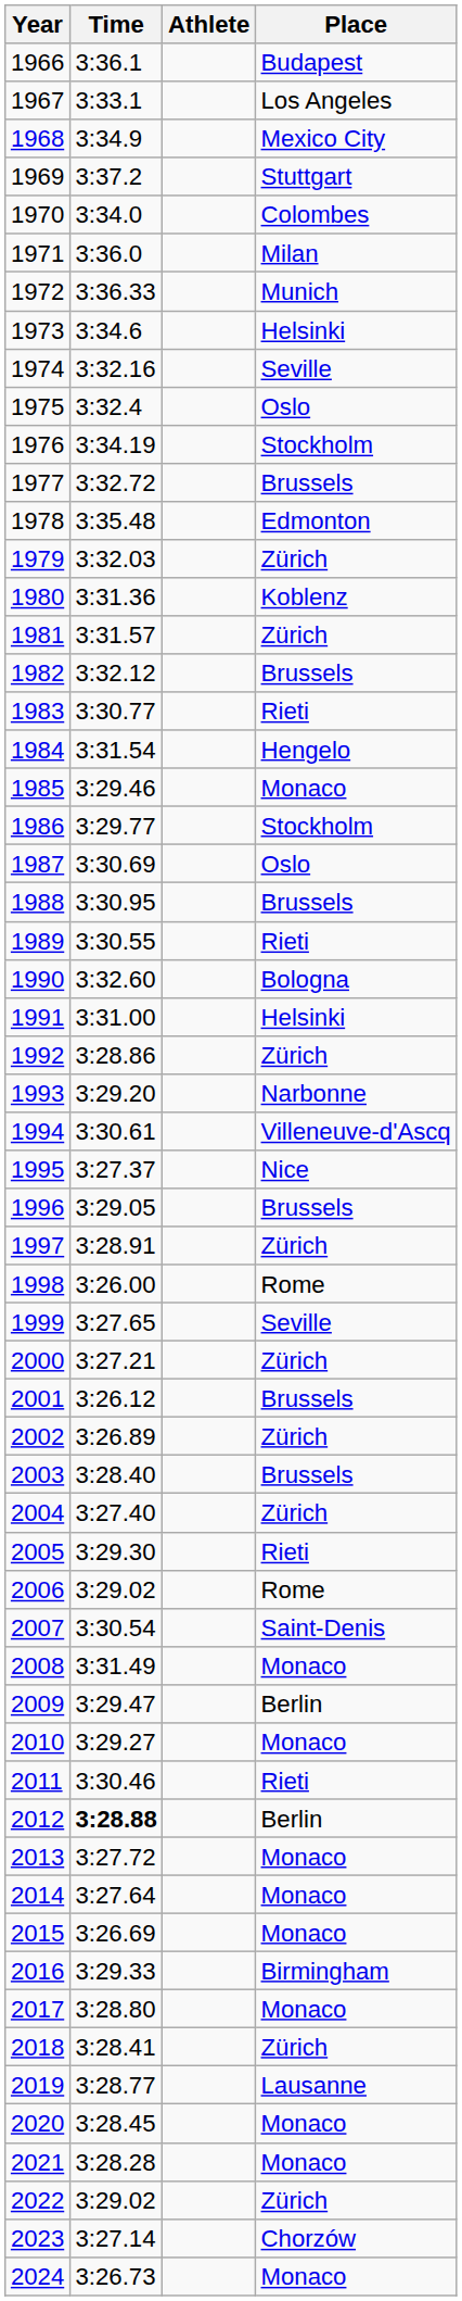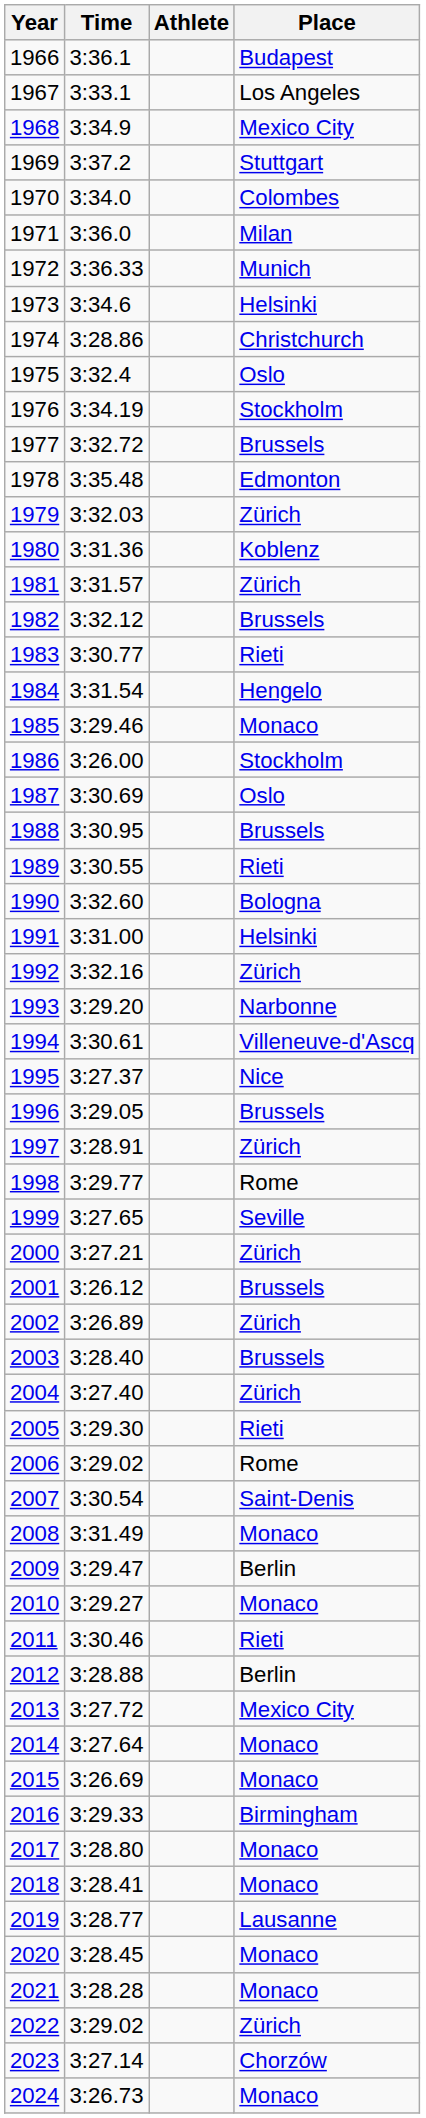 <table class="wikitable sortable" style="font-size:95%;">
 <tr>
 <th>Year</th>
 <th>Time</th>
 <th>Athlete</th>
 <th>Place</th>
 </tr>
 <tr>
 <td>1966</td>
 <td>3:36.1</td>
 <td align=left></td>
 <td><a href='#'>Budapest</a></td>
 </tr>
 <tr>
 <td>1967</td>
 <td>3:33.1</td>
 <td align=left></td>
 <td>Los Angeles</td>
 </tr>
 <tr>
 <td><a href='#'>1968</a></td>
 <td>3:34.9</td>
 <td align=left></td>
 <td><a href='#'>Mexico City</a></td>
 </tr>
 <tr>
 <td>1969</td>
 <td>3:37.2</td>
 <td align=left></td>
 <td><a href='#'>Stuttgart</a></td>
 </tr>
 <tr>
 <td>1970</td>
 <td>3:34.0</td>
 <td align=left></td>
 <td><a href='#'>Colombes</a></td>
 </tr>
 <tr>
 <td>1971</td>
 <td>3:36.0</td>
 <td align=left></td>
 <td><a href='#'>Milan</a></td>
 </tr>
 <tr>
 <td>1972</td>
 <td>3:36.33</td>
 <td align=left></td>
 <td><a href='#'>Munich</a></td>
 </tr>
 <tr>
 <td>1973</td>
 <td>3:34.6</td>
 <td align=left></td>
 <td><a href='#'>Helsinki</a></td>
 </tr>
 <tr>
 <td>1974</td>
-<td>3:32.16</td>
+<td>3:28.86</td>
 <td align=left></td>
-<td><a href='#'>Seville</a></td>
+<td><a href='#'>Christchurch</a></td>
 </tr>
 <tr>
 <td>1975</td>
 <td>3:32.4</td>
 <td align=left></td>
 <td><a href='#'>Oslo</a></td>
 </tr>
 <tr>
 <td>1976</td>
 <td>3:34.19</td>
 <td align=left></td>
 <td><a href='#'>Stockholm</a></td>
 </tr>
 <tr>
 <td>1977</td>
 <td>3:32.72</td>
 <td align=left></td>
 <td><a href='#'>Brussels</a></td>
 </tr>
 <tr>
 <td>1978</td>
 <td>3:35.48</td>
 <td align=left></td>
 <td><a href='#'>Edmonton</a></td>
 </tr>
 <tr>
 <td><a href='#'>1979</a></td>
 <td>3:32.03</td>
 <td align=left></td>
 <td><a href='#'>Zürich</a></td>
 </tr>
 <tr>
 <td><a href='#'>1980</a></td>
 <td>3:31.36</td>
 <td align=left></td>
 <td><a href='#'>Koblenz</a></td>
 </tr>
 <tr>
 <td><a href='#'>1981</a></td>
 <td>3:31.57</td>
 <td align=left></td>
 <td><a href='#'>Zürich</a></td>
 </tr>
 <tr>
 <td><a href='#'>1982</a></td>
 <td>3:32.12</td>
 <td align=left></td>
 <td><a href='#'>Brussels</a></td>
 </tr>
 <tr>
 <td><a href='#'>1983</a></td>
 <td>3:30.77</td>
 <td align=left></td>
 <td><a href='#'>Rieti</a></td>
 </tr>
 <tr>
 <td><a href='#'>1984</a></td>
 <td>3:31.54</td>
 <td align=left></td>
 <td><a href='#'>Hengelo</a></td>
 </tr>
 <tr>
 <td><a href='#'>1985</a></td>
 <td>3:29.46</td>
 <td align=left></td>
 <td><a href='#'>Monaco</a></td>
 </tr>
 <tr>
 <td><a href='#'>1986</a></td>
-<td>3:29.77</td>
+<td>3:26.00</td>
 <td align=left></td>
 <td><a href='#'>Stockholm</a></td>
 </tr>
 <tr>
 <td><a href='#'>1987</a></td>
 <td>3:30.69</td>
 <td align=left></td>
 <td><a href='#'>Oslo</a></td>
 </tr>
 <tr>
 <td><a href='#'>1988</a></td>
 <td>3:30.95</td>
 <td align=left></td>
 <td><a href='#'>Brussels</a></td>
 </tr>
 <tr>
 <td><a href='#'>1989</a></td>
 <td>3:30.55</td>
 <td align=left></td>
 <td><a href='#'>Rieti</a></td>
 </tr>
 <tr>
 <td><a href='#'>1990</a></td>
 <td>3:32.60</td>
 <td align=left></td>
 <td><a href='#'>Bologna</a></td>
 </tr>
 <tr>
 <td><a href='#'>1991</a></td>
 <td>3:31.00</td>
 <td align=left></td>
 <td><a href='#'>Helsinki</a></td>
 </tr>
 <tr>
 <td><a href='#'>1992</a></td>
-<td>3:28.86</td>
+<td>3:32.16</td>
 <td align=left></td>
 <td><a href='#'>Zürich</a></td>
 </tr>
 <tr>
 <td><a href='#'>1993</a></td>
 <td>3:29.20</td>
 <td align=left></td>
 <td><a href='#'>Narbonne</a></td>
 </tr>
 <tr>
 <td><a href='#'>1994</a></td>
 <td>3:30.61</td>
 <td align=left></td>
 <td><a href='#'>Villeneuve-d'Ascq</a></td>
 </tr>
 <tr>
 <td><a href='#'>1995</a></td>
 <td>3:27.37</td>
 <td align=left></td>
 <td><a href='#'>Nice</a></td>
 </tr>
 <tr>
 <td><a href='#'>1996</a></td>
 <td>3:29.05</td>
 <td align=left></td>
 <td><a href='#'>Brussels</a></td>
 </tr>
 <tr>
 <td><a href='#'>1997</a></td>
 <td>3:28.91</td>
 <td align=left></td>
 <td><a href='#'>Zürich</a></td>
 </tr>
 <tr>
 <td><a href='#'>1998</a></td>
-<td>3:26.00</td>
+<td>3:29.77</td>
 <td align=left></td>
 <td>Rome</td>
 </tr>
 <tr>
 <td><a href='#'>1999</a></td>
 <td>3:27.65</td>
 <td align=left></td>
 <td><a href='#'>Seville</a></td>
 </tr>
 <tr>
 <td><a href='#'>2000</a></td>
 <td>3:27.21</td>
 <td align=left></td>
 <td><a href='#'>Zürich</a></td>
 </tr>
 <tr>
 <td><a href='#'>2001</a></td>
 <td>3:26.12</td>
 <td align=left></td>
 <td><a href='#'>Brussels</a></td>
 </tr>
 <tr>
 <td><a href='#'>2002</a></td>
 <td>3:26.89</td>
 <td align=left></td>
 <td><a href='#'>Zürich</a></td>
 </tr>
 <tr>
 <td><a href='#'>2003</a></td>
 <td>3:28.40</td>
 <td align=left></td>
 <td><a href='#'>Brussels</a></td>
 </tr>
 <tr>
 <td><a href='#'>2004</a></td>
 <td>3:27.40</td>
 <td align=left></td>
 <td><a href='#'>Zürich</a></td>
 </tr>
 <tr>
 <td><a href='#'>2005</a></td>
 <td>3:29.30</td>
 <td align=left></td>
 <td><a href='#'>Rieti</a></td>
 </tr>
 <tr>
 <td><a href='#'>2006</a></td>
 <td>3:29.02</td>
 <td align=left></td>
 <td>Rome</td>
 </tr>
 <tr>
 <td><a href='#'>2007</a></td>
 <td>3:30.54</td>
 <td align=left></td>
 <td><a href='#'>Saint-Denis</a></td>
 </tr>
 <tr>
 <td><a href='#'>2008</a></td>
 <td>3:31.49</td>
 <td align=left></td>
 <td><a href='#'>Monaco</a></td>
 </tr>
 <tr>
 <td><a href='#'>2009</a></td>
 <td>3:29.47</td>
 <td align=left></td>
 <td>Berlin</td>
 </tr>
 <tr>
 <td><a href='#'>2010</a></td>
 <td>3:29.27</td>
 <td align=left></td>
 <td><a href='#'>Monaco</a></td>
 </tr>
 <tr>
 <td><a href='#'>2011</a></td>
 <td>3:30.46</td>
 <td align=left></td>
 <td><a href='#'>Rieti</a></td>
 </tr>
 <tr>
 <td><a href='#'>2012</a></td>
-<td><strong>3:28.88</strong></td>
+<td>3:28.88</td>
 <td align=left></td>
 <td>Berlin</td>
 </tr>
 <tr>
 <td><a href='#'>2013</a></td>
 <td>3:27.72</td>
 <td align=left></td>
-<td><a href='#'>Monaco</a></td>
+<td><a href='#'>Mexico City</a></td>
 </tr>
 <tr>
 <td><a href='#'>2014</a></td>
 <td>3:27.64</td>
 <td align=left></td>
 <td><a href='#'>Monaco</a></td>
 </tr>
 <tr>
 <td><a href='#'>2015</a></td>
 <td>3:26.69</td>
 <td align=left></td>
 <td><a href='#'>Monaco</a></td>
 </tr>
 <tr>
 <td><a href='#'>2016</a></td>
 <td>3:29.33</td>
 <td align=left></td>
 <td><a href='#'>Birmingham</a></td>
 </tr>
 <tr>
 <td><a href='#'>2017</a></td>
 <td>3:28.80</td>
 <td align=left></td>
 <td><a href='#'>Monaco</a></td>
 </tr>
 <tr>
 <td><a href='#'>2018</a></td>
 <td>3:28.41</td>
 <td align=left></td>
-<td><a href='#'>Zürich</a></td>
+<td><a href='#'>Monaco</a></td>
 </tr>
 <tr>
 <td><a href='#'>2019</a></td>
 <td>3:28.77</td>
 <td align=left></td>
 <td><a href='#'>Lausanne</a></td>
 </tr>
 <tr>
 <td><a href='#'>2020</a></td>
 <td>3:28.45</td>
 <td align=left></td>
 <td><a href='#'>Monaco</a></td>
 </tr>
 <tr>
 <td><a href='#'>2021</a></td>
 <td>3:28.28</td>
 <td align=left></td>
 <td><a href='#'>Monaco</a></td>
 </tr>
 <tr>
 <td><a href='#'>2022</a></td>
 <td>3:29.02</td>
 <td align=left></td>
 <td><a href='#'>Zürich</a></td>
 </tr>
 <tr>
 <td><a href='#'>2023</a></td>
 <td>3:27.14</td>
 <td align=left></td>
 <td><a href='#'>Chorzów</a></td>
 </tr>
 <tr>
 <td><a href='#'>2024</a></td>
 <td>3:26.73</td>
 <td align=left></td>
 <td><a href='#'>Monaco</a></td>
 </tr>
 </table>
